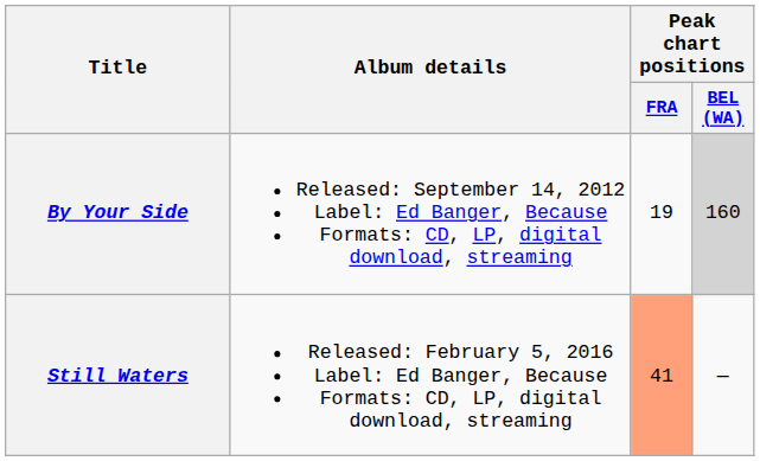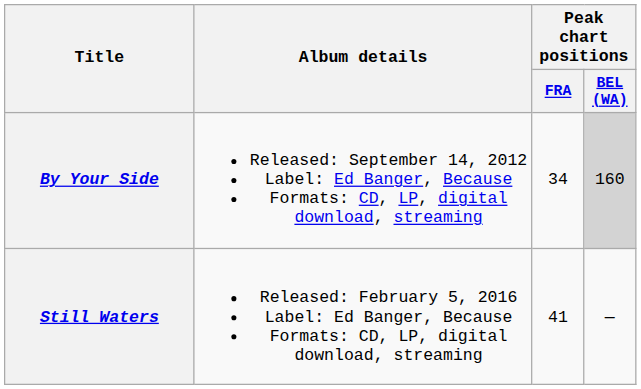 <table class="wikitable plainrowheaders" style="text-align:center;">
 <tr>
 <th scope="col" rowspan="2" style="width:11em;">Title</th>
 <th scope="col" rowspan="2" style="width:20em;">Album details</th>
 <th scope="col" colspan="2">Peak chart positions</th>
 </tr>
 <tr>
 <th scope="col" style="width:3em;font-size:90%;"><a href='#'>FRA</a><br></th>
 <th scope="col" style="width:3em;font-size:90%;"><a href='#'>BEL<br>(WA)</a><br></th>
 </tr>
 <tr>
 <th scope="row"><em><a href='#'>By Your Side</a></em></th>
 <td><br><ul><li>Released: September 14, 2012</li><li>Label: <a href='#'>Ed Banger</a>, <a href='#'>Because</a></li><li>Formats: <a href='#'>CD</a>, <a href='#'>LP</a>, <a href='#'>digital download</a>, <a href='#'>streaming</a></li></ul></td>
-<td>19</td>
+<td>34</td>
 <td style="background: lightgrey;">160</td>
 </tr>
 <tr>
 <th scope="row"><em><a href='#'>Still Waters</a></em></th>
 <td><br><ul><li>Released: February 5, 2016</li><li>Label: Ed Banger, Because</li><li>Formats: CD, LP, digital download, streaming</li></ul></td>
-<td style="background: lightsalmon;">41</td>
+<td>41</td>
 <td>—</td>
 </tr>
 </table>
